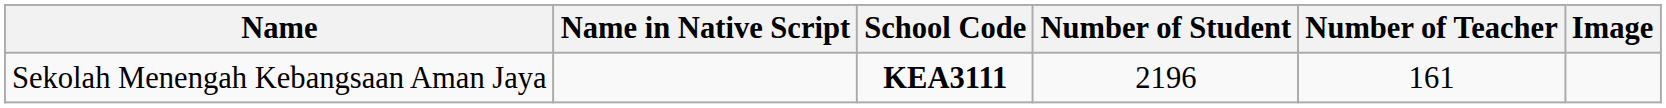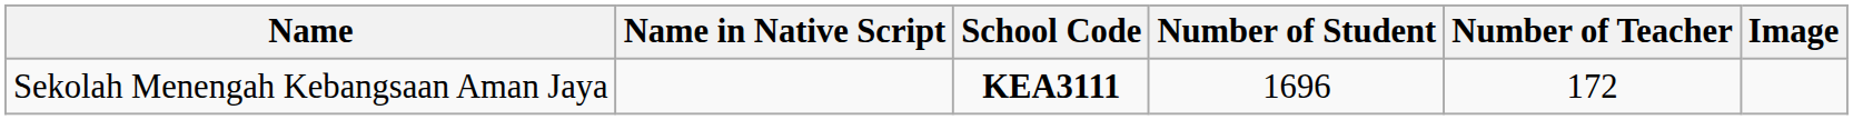 <table class="wikitable" style=text-align:center>
 <tr>
 <th>Name</th>
 <th>Name in Native Script</th>
 <th>School Code</th>
 <th>Number of Student</th>
 <th>Number of Teacher</th>
 <th>Image</th>
 </tr>
 <tr>
 <td>Sekolah Menengah Kebangsaan Aman Jaya</td>
 <td></td>
 <td><strong>KEA3111</strong></td>
-<td>2196</td>
-<td>161</td>
+<td>1696</td>
+<td>172</td>
 <td></td>
 </tr>
 </table>
